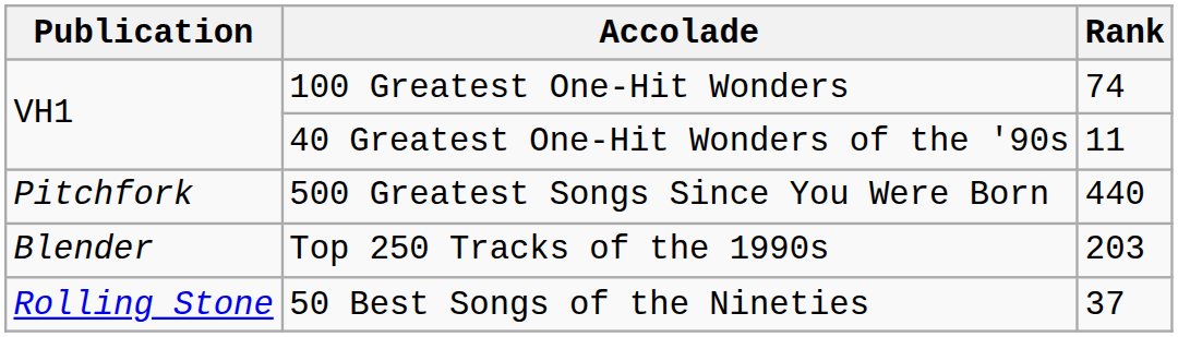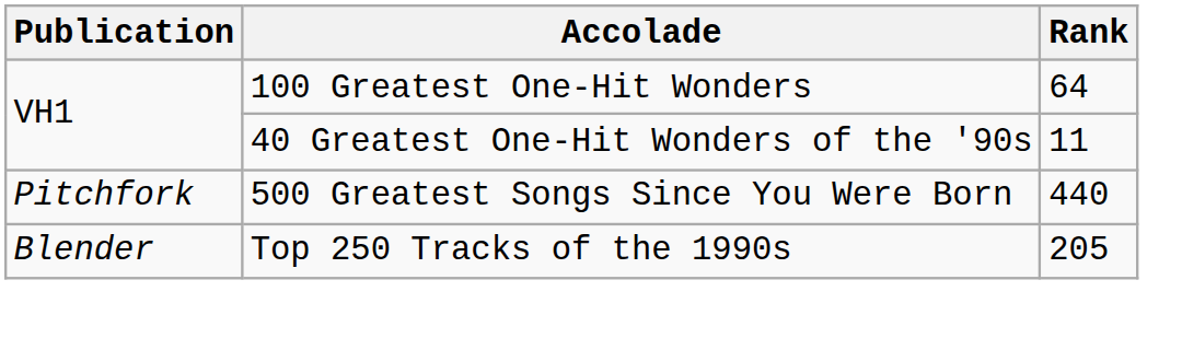 <table class="wikitable">
 <tr>
 <th align="center">Publication</th>
 <th align="center">Accolade</th>
 <th align="center">Rank</th>
 </tr>
 <tr>
 <td align="left" rowspan="2">VH1</td>
 <td align="left">100 Greatest One-Hit Wonders</td>
-<td align="left">74</td>
+<td align="left">64</td>
 </tr>
 <tr>
 <td align="left">40 Greatest One-Hit Wonders of the '90s</td>
 <td align="left">11</td>
 </tr>
 <tr>
 <td align="left"><em>Pitchfork</em></td>
 <td align="left">500 Greatest Songs Since You Were Born</td>
 <td align="left">440</td>
 </tr>
 <tr>
 <td align="left"><em>Blender</em></td>
 <td align="left">Top 250 Tracks of the 1990s</td>
-<td align="left">203</td>
-</tr>
-<tr>
-<td align="left"><em><a href='#'>Rolling Stone</a></em></td>
-<td align="left">50 Best Songs of the Nineties</td>
-<td align="left">37</td>
+<td align="left">205</td>
 </tr>
 </table>
